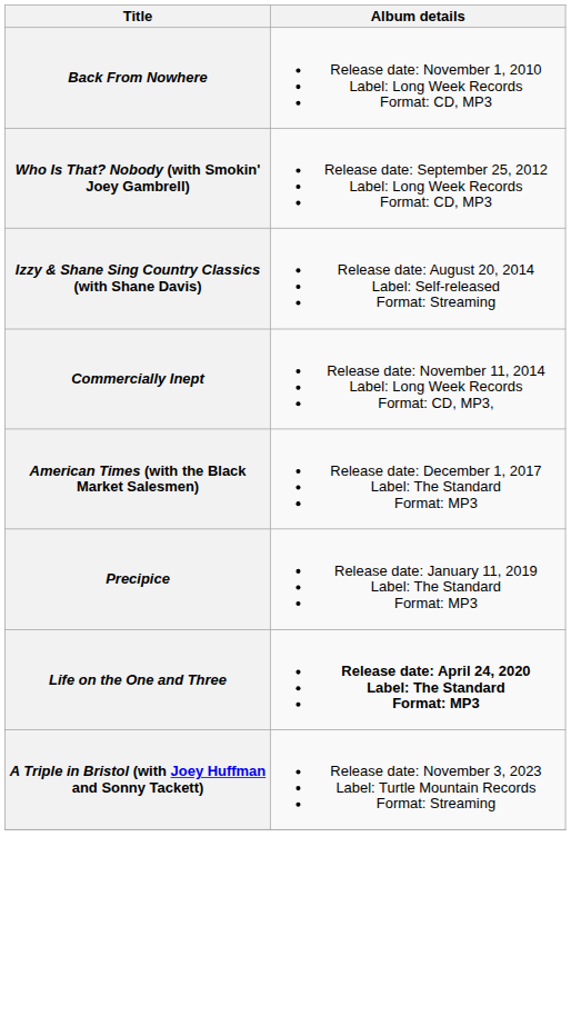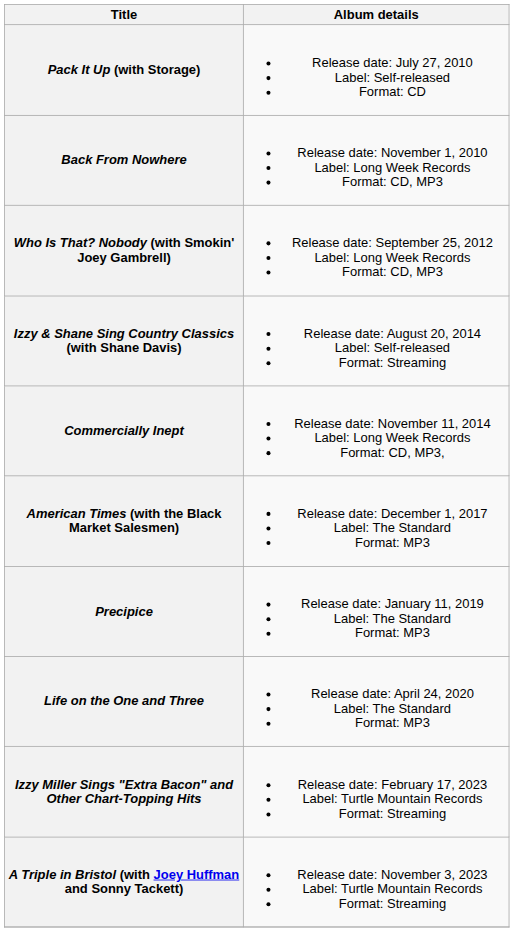 <table class="wikitable plainrowheaders" style="text-align:center;">
 <tr>
 <th style="width:18em;">Title</th>
 <th style="width:20em;">Album details</th>
+</tr>
+<tr>
+<th scope="row"><em>Pack It Up</em> (with Storage)</th>
+<td><br><ul><li>Release date: July 27, 2010</li><li>Label: Self-released</li><li>Format: CD</li></ul></td>
 </tr>
 <tr>
 <th scope="row"><em>Back From Nowhere</em></th>
 <td><br><ul><li>Release date: November 1, 2010</li><li>Label: Long Week Records</li><li>Format: CD, MP3</li></ul></td>
 </tr>
 <tr>
 <th scope="row"><em>Who Is That? Nobody</em> (with Smokin' Joey Gambrell)</th>
 <td><br><ul><li>Release date: September 25, 2012</li><li>Label: Long Week Records</li><li>Format: CD, MP3</li></ul></td>
 </tr>
 <tr>
 <th scope="row"><em>Izzy & Shane Sing Country Classics</em> (with Shane Davis)</th>
 <td><br><ul><li>Release date: August 20, 2014</li><li>Label: Self-released</li><li>Format: Streaming</li></ul></td>
 </tr>
 <tr>
 <th scope="row"><em>Commercially Inept</em></th>
 <td><br><ul><li>Release date: November 11, 2014</li><li>Label: Long Week Records</li><li>Format: CD, MP3,</li></ul></td>
 </tr>
 <tr>
 <th scope="row"><em>American Times</em> (with the Black Market Salesmen)</th>
 <td><br><ul><li>Release date: December 1, 2017</li><li>Label: The Standard</li><li>Format: MP3</li></ul></td>
 </tr>
 <tr>
 <th scope="row"><em>Precipice</em></th>
 <td><br><ul><li>Release date: January 11, 2019</li><li>Label: The Standard</li><li>Format: MP3</li></ul></td>
 </tr>
 <tr>
 <th scope="row"><em>Life on the One and Three</em></th>
-<td><strong><br><ul><li>Release date: April 24, 2020</li><li>Label: The Standard</li><li>Format: MP3</li></ul></strong></td>
+<td><br><ul><li>Release date: April 24, 2020</li><li>Label: The Standard</li><li>Format: MP3</li></ul></td>
+</tr>
+<tr>
+<th scope="row"><em>Izzy Miller Sings "Extra Bacon" and Other Chart-Topping Hits</em></th>
+<td><br><ul><li>Release date: February 17, 2023</li><li>Label: Turtle Mountain Records</li><li>Format: Streaming</li></ul></td>
 </tr>
 <tr>
 <th scope="row"><em>A Triple in Bristol</em> (with <a href='#'>Joey Huffman</a> and Sonny Tackett)</th>
 <td><br><ul><li>Release date: November 3, 2023</li><li>Label: Turtle Mountain Records</li><li>Format: Streaming</li></ul></td>
 </tr>
 <tr>
 </tr>
 </table>
